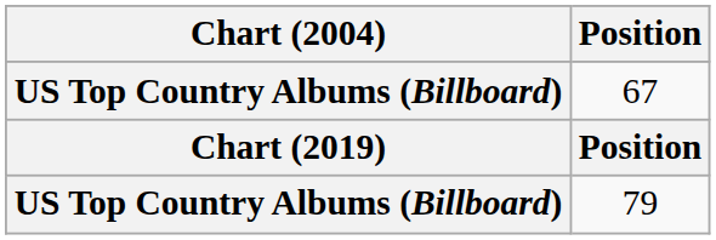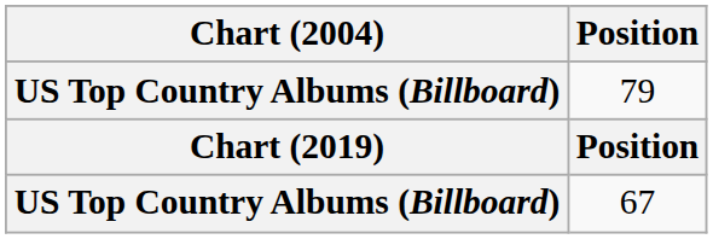 <table class="wikitable plainrowheaders" style="text-align:center">
 <tr>
 <th scope="col">Chart (2004)</th>
 <th scope="col">Position</th>
 </tr>
 <tr>
 <th scope="row">US Top Country Albums (<em>Billboard</em>)</th>
-<td>67</td>
+<td>79</td>
 </tr>
 <tr>
 <th scope="col">Chart (2019)</th>
 <th scope="col">Position</th>
 </tr>
 <tr>
 <th scope="row">US Top Country Albums (<em>Billboard</em>)</th>
-<td>79</td>
+<td>67</td>
 </tr>
 </table>
